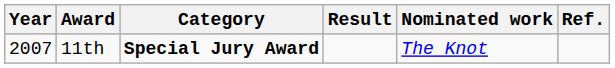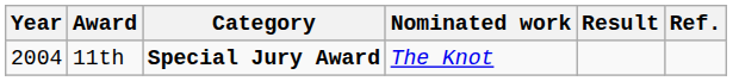 <table class="wikitable">
 <tr>
 <th>Year</th>
 <th>Award</th>
 <th>Category</th>
+<th>Nominated work</th>
 <th>Result</th>
-<th>Nominated work</th>
 <th>Ref.</th>
 </tr>
 <tr>
-<td>2007</td>
+<td>2004</td>
 <td>11th</td>
 <td><strong>Special Jury Award</strong></td>
+<td><em><a href='#'>The Knot</a></em></td>
 <td></td>
-<td><em><a href='#'>The Knot</a></em></td>
 <td></td>
 </tr>
 </table>
